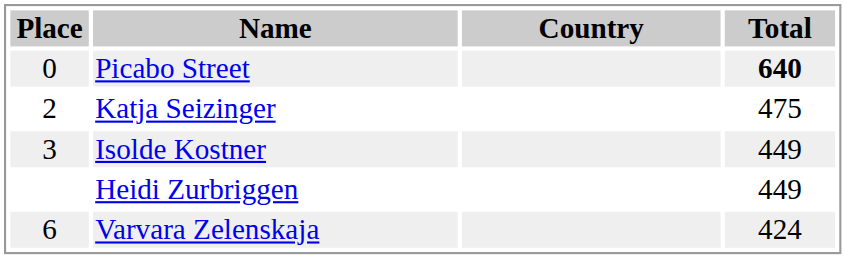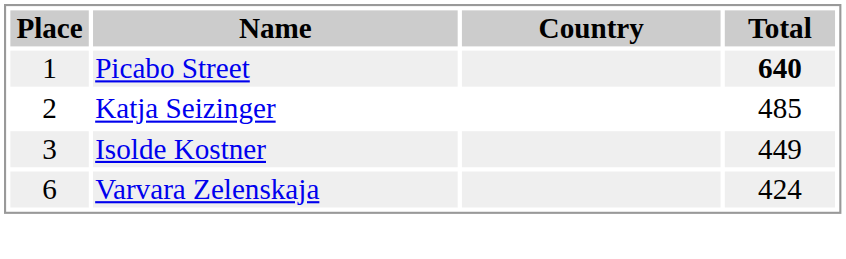 <table border="0" style="border: 1px solid #999; background-color:#FFFFFF; text-align:center; font-size:86%; line-height:15px;">
 <tr align="center" bgcolor="#CCCCCC">
 <th width=35>Place</th>
 <th width=170>Name</th>
 <th width=120>Country</th>
 <th width=50>Total</th>
 </tr>
 <tr bgcolor="#EFEFEF">
-<td>0</td>
+<td>1</td>
 <td align="left"><a href='#'>Picabo Street</a></td>
 <td align="left"></td>
 <td><strong>640</strong></td>
 </tr>
 <tr>
 <td>2</td>
 <td align="left"><a href='#'>Katja Seizinger</a></td>
 <td align="left"></td>
-<td>475</td>
+<td>485</td>
 </tr>
 <tr bgcolor="#EFEFEF">
 <td>3</td>
 <td align="left"><a href='#'>Isolde Kostner</a></td>
 <td align="left"></td>
-<td>449</td>
-</tr>
-<tr>
-<td></td>
-<td align="left"><a href='#'>Heidi Zurbriggen</a></td>
-<td align="left"> </td>
 <td>449</td>
 </tr>
 <tr bgcolor="#EFEFEF">
 <td>6</td>
 <td align="left"><a href='#'>Varvara Zelenskaja</a></td>
 <td align="left"></td>
 <td>424</td>
 </tr>
 </table>
